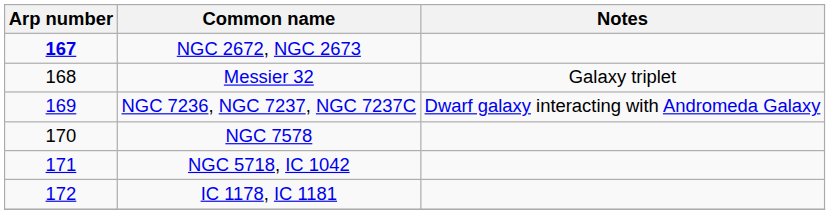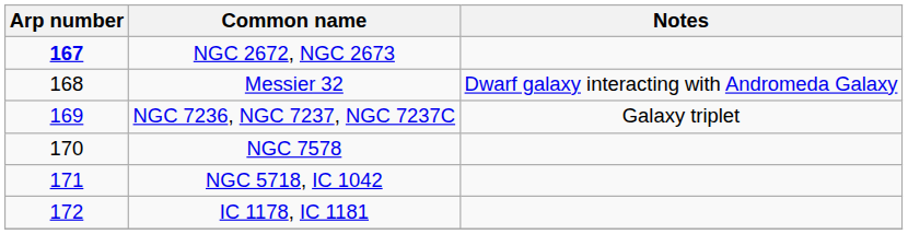 <table class="wikitable" style="text-align:center;">
 <tr>
 <th>Arp number</th>
 <th>Common name</th>
 <th>Notes</th>
 </tr>
 <tr>
 <td><strong><a href='#'>167</a></strong></td>
 <td><a href='#'>NGC 2672</a>, <a href='#'>NGC 2673</a></td>
 <td></td>
 </tr>
 <tr>
 <td>168</td>
 <td><a href='#'>Messier 32</a></td>
-<td>Galaxy triplet</td>
+<td><a href='#'>Dwarf galaxy</a> interacting with <a href='#'>Andromeda Galaxy</a></td>
 </tr>
 <tr>
 <td><a href='#'>169</a></td>
 <td><a href='#'>NGC 7236</a>, <a href='#'>NGC 7237</a>, <a href='#'>NGC 7237C</a></td>
-<td><a href='#'>Dwarf galaxy</a> interacting with <a href='#'>Andromeda Galaxy</a></td>
+<td>Galaxy triplet</td>
 </tr>
 <tr>
 <td>170</td>
 <td><a href='#'>NGC 7578</a></td>
 <td></td>
 </tr>
 <tr>
 <td><a href='#'>171</a></td>
 <td><a href='#'>NGC 5718</a>, <a href='#'>IC 1042</a></td>
 <td></td>
 </tr>
 <tr>
 <td><a href='#'>172</a></td>
 <td><a href='#'>IC 1178</a>, <a href='#'>IC 1181</a></td>
 <td></td>
 </tr>
 <tr>
 </tr>
 </table>
